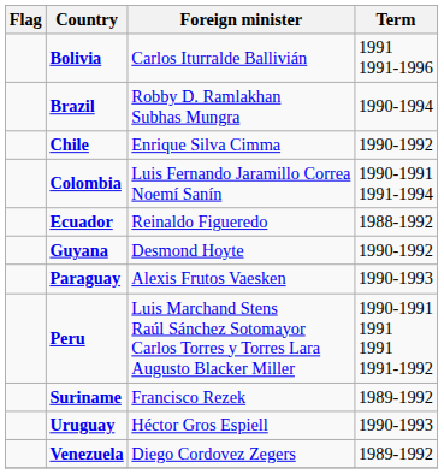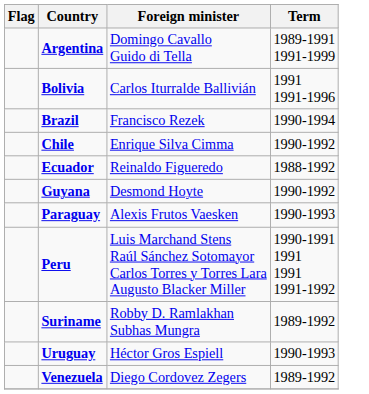 <table class="wikitable" style="font-size:95%;">
 <tr>
 <th>Flag</th>
 <th>Country</th>
 <th>Foreign minister</th>
 <th>Term</th>
+</tr>
+<tr>
+<td></td>
+<td><strong><a href='#'>Argentina</a></strong></td>
+<td><a href='#'>Domingo Cavallo</a><br><a href='#'>Guido di Tella</a></td>
+<td>1989-1991<br>1991-1999</td>
 </tr>
 <tr>
 <td></td>
 <td><strong><a href='#'>Bolivia</a></strong></td>
 <td><a href='#'>Carlos Iturralde Ballivián</a></td>
 <td>1991<br>1991-1996</td>
 </tr>
 <tr>
 <td></td>
 <td><strong><a href='#'>Brazil</a></strong></td>
-<td><a href='#'>Robby D. Ramlakhan</a><br><a href='#'>Subhas Mungra</a></td>
+<td><a href='#'>Francisco Rezek</a></td>
 <td>1990-1994</td>
 </tr>
 <tr>
 <td></td>
 <td><strong><a href='#'>Chile</a></strong></td>
 <td><a href='#'>Enrique Silva Cimma</a></td>
 <td>1990-1992</td>
-</tr>
-<tr>
-<td></td>
-<td><strong><a href='#'>Colombia</a></strong></td>
-<td><a href='#'>Luis Fernando Jaramillo Correa</a><br><a href='#'>Noemí Sanín</a></td>
-<td>1990-1991<br>1991-1994</td>
 </tr>
 <tr>
 <td></td>
 <td><strong><a href='#'>Ecuador</a></strong></td>
 <td><a href='#'>Reinaldo Figueredo</a></td>
 <td>1988-1992</td>
 </tr>
 <tr>
 <td></td>
 <td><strong><a href='#'>Guyana</a></strong></td>
 <td><a href='#'>Desmond Hoyte</a></td>
 <td>1990-1992</td>
 </tr>
 <tr>
 <td></td>
 <td><strong><a href='#'>Paraguay</a></strong></td>
 <td><a href='#'>Alexis Frutos Vaesken</a></td>
 <td>1990-1993</td>
 </tr>
 <tr>
 <td></td>
 <td><strong><a href='#'>Peru</a></strong></td>
 <td><a href='#'>Luis Marchand Stens</a><br><a href='#'>Raúl Sánchez Sotomayor</a><br><a href='#'>Carlos Torres y Torres Lara</a><br><a href='#'>Augusto Blacker Miller</a></td>
 <td>1990-1991<br>1991<br>1991<br>1991-1992</td>
 </tr>
 <tr>
 <td></td>
 <td><strong><a href='#'>Suriname</a></strong></td>
-<td><a href='#'>Francisco Rezek</a></td>
+<td><a href='#'>Robby D. Ramlakhan</a><br><a href='#'>Subhas Mungra</a></td>
 <td>1989-1992</td>
 </tr>
 <tr>
 <td></td>
 <td><strong><a href='#'>Uruguay</a></strong></td>
 <td><a href='#'>Héctor Gros Espiell</a></td>
 <td>1990-1993</td>
 </tr>
 <tr>
 <td></td>
 <td><strong><a href='#'>Venezuela</a></strong></td>
 <td><a href='#'>Diego Cordovez Zegers</a></td>
 <td>1989-1992</td>
 </tr>
 <tr>
 </tr>
 </table>
